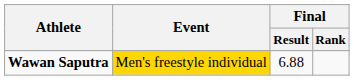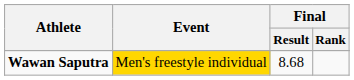 <table class="wikitable" style="font-size:85%; text-align:center">
 <tr>
 <th rowspan="2">Athlete</th>
 <th rowspan="2">Event</th>
 <th colspan=2>Final</th>
 </tr>
 <tr style="font-size:90%">
 <th>Result</th>
 <th>Rank</th>
 </tr>
 <tr>
 </tr>
 <tr align="center">
 <td align=left><strong>Wawan Saputra</strong></td>
 <td align=left style="background: gold;">Men's freestyle individual</td>
-<td>6.88</td>
+<td>8.68</td>
 <td></td>
 </tr>
 </table>
